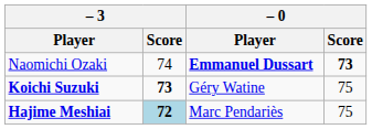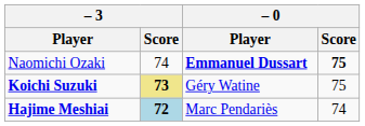 <table class=wikitable>
 <tr>
 <th colspan=2> – 3</th>
 <th colspan=2> – 0</th>
 </tr>
 <tr>
 <th width=140>Player</th>
 <th>Score</th>
 <th width=140>Player</th>
 <th>Score</th>
 </tr>
 <tr>
 <td><a href='#'>Naomichi Ozaki</a></td>
 <td align=center>74</td>
 <td><strong><a href='#'>Emmanuel Dussart</a></strong></td>
-<td align=center><strong>73</strong></td>
+<td align=center><strong>75</strong></td>
 </tr>
 <tr>
 <td><strong><a href='#'>Koichi Suzuki</a></strong></td>
-<td align=center><strong>73</strong></td>
+<td align=center style="background: khaki;"><strong>73</strong></td>
 <td><a href='#'>Géry Watine</a></td>
 <td align=center>75</td>
 </tr>
 <tr>
 <td><strong><a href='#'>Hajime Meshiai</a></strong></td>
 <td align=center style="background: lightblue;"><strong>72</strong></td>
 <td><a href='#'>Marc Pendariès</a></td>
-<td align=center>75</td>
+<td align=center>74</td>
 </tr>
 </table>
